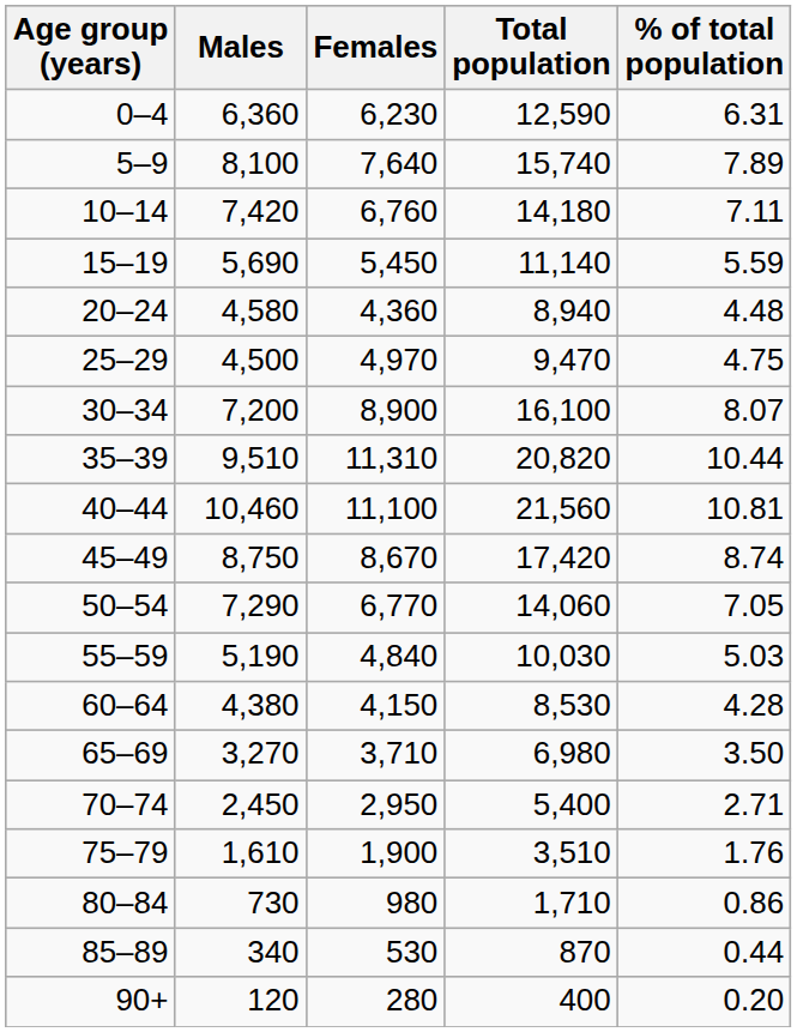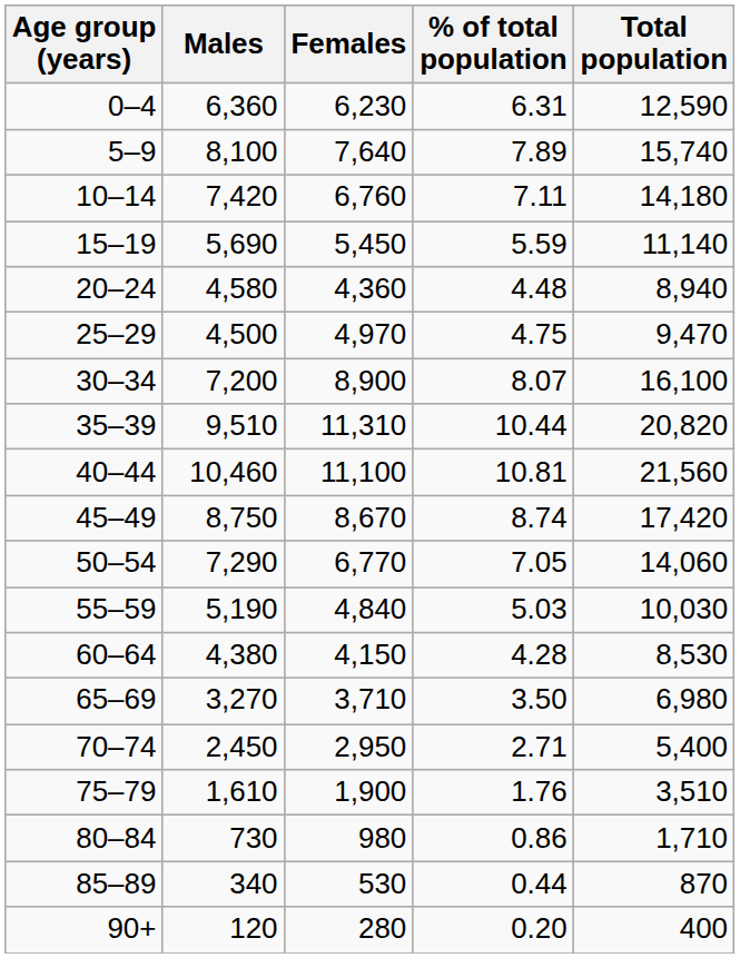 <table class="wikitable sortable">
 <tr>
 <th>Age group<br> (years)</th>
 <th width="60pt">Males</th>
 <th width="60pt">Females</th>
+<th>% of total<br>population</th>
 <th>Total<br>population</th>
-<th>% of total<br>population</th>
 </tr>
 <tr>
 <td align="right">0–4</td>
 <td align="right">6,360</td>
 <td align="right">6,230</td>
+<td align="right">6.31</td>
 <td align="right">12,590</td>
-<td align="right">6.31</td>
 </tr>
 <tr>
 <td align="right">5–9</td>
 <td align="right">8,100</td>
 <td align="right">7,640</td>
+<td align="right">7.89</td>
 <td align="right">15,740</td>
-<td align="right">7.89</td>
 </tr>
 <tr>
 <td align="right">10–14</td>
 <td align="right">7,420</td>
 <td align="right">6,760</td>
+<td align="right">7.11</td>
 <td align="right">14,180</td>
-<td align="right">7.11</td>
 </tr>
 <tr>
 <td align="right">15–19</td>
 <td align="right">5,690</td>
 <td align="right">5,450</td>
+<td align="right">5.59</td>
 <td align="right">11,140</td>
-<td align="right">5.59</td>
 </tr>
 <tr>
 <td align="right">20–24</td>
 <td align="right">4,580</td>
 <td align="right">4,360</td>
+<td align="right">4.48</td>
 <td align="right">8,940</td>
-<td align="right">4.48</td>
 </tr>
 <tr>
 <td align="right">25–29</td>
 <td align="right">4,500</td>
 <td align="right">4,970</td>
+<td align="right">4.75</td>
 <td align="right">9,470</td>
-<td align="right">4.75</td>
 </tr>
 <tr>
 <td align="right">30–34</td>
 <td align="right">7,200</td>
 <td align="right">8,900</td>
+<td align="right">8.07</td>
 <td align="right">16,100</td>
-<td align="right">8.07</td>
 </tr>
 <tr>
 <td align="right">35–39</td>
 <td align="right">9,510</td>
 <td align="right">11,310</td>
+<td align="right">10.44</td>
 <td align="right">20,820</td>
-<td align="right">10.44</td>
 </tr>
 <tr>
 <td align="right">40–44</td>
 <td align="right">10,460</td>
 <td align="right">11,100</td>
+<td align="right">10.81</td>
 <td align="right">21,560</td>
-<td align="right">10.81</td>
 </tr>
 <tr>
 <td align="right">45–49</td>
 <td align="right">8,750</td>
 <td align="right">8,670</td>
+<td align="right">8.74</td>
 <td align="right">17,420</td>
-<td align="right">8.74</td>
 </tr>
 <tr>
 <td align="right">50–54</td>
 <td align="right">7,290</td>
 <td align="right">6,770</td>
+<td align="right">7.05</td>
 <td align="right">14,060</td>
-<td align="right">7.05</td>
 </tr>
 <tr>
 <td align="right">55–59</td>
 <td align="right">5,190</td>
 <td align="right">4,840</td>
+<td align="right">5.03</td>
 <td align="right">10,030</td>
-<td align="right">5.03</td>
 </tr>
 <tr>
 <td align="right">60–64</td>
 <td align="right">4,380</td>
 <td align="right">4,150</td>
+<td align="right">4.28</td>
 <td align="right">8,530</td>
-<td align="right">4.28</td>
 </tr>
 <tr>
 <td align="right">65–69</td>
 <td align="right">3,270</td>
 <td align="right">3,710</td>
+<td align="right">3.50</td>
 <td align="right">6,980</td>
-<td align="right">3.50</td>
 </tr>
 <tr>
 <td align="right">70–74</td>
 <td align="right">2,450</td>
 <td align="right">2,950</td>
+<td align="right">2.71</td>
 <td align="right">5,400</td>
-<td align="right">2.71</td>
 </tr>
 <tr>
 <td align="right">75–79</td>
 <td align="right">1,610</td>
 <td align="right">1,900</td>
+<td align="right">1.76</td>
 <td align="right">3,510</td>
-<td align="right">1.76</td>
 </tr>
 <tr>
 <td align="right">80–84</td>
 <td align="right">730</td>
 <td align="right">980</td>
+<td align="right">0.86</td>
 <td align="right">1,710</td>
-<td align="right">0.86</td>
 </tr>
 <tr>
 <td align="right">85–89</td>
 <td align="right">340</td>
 <td align="right">530</td>
+<td align="right">0.44</td>
 <td align="right">870</td>
-<td align="right">0.44</td>
 </tr>
 <tr>
 <td align="right">90+</td>
 <td align="right">120</td>
 <td align="right">280</td>
+<td align="right">0.20</td>
 <td align="right">400</td>
-<td align="right">0.20</td>
 </tr>
 </table>
